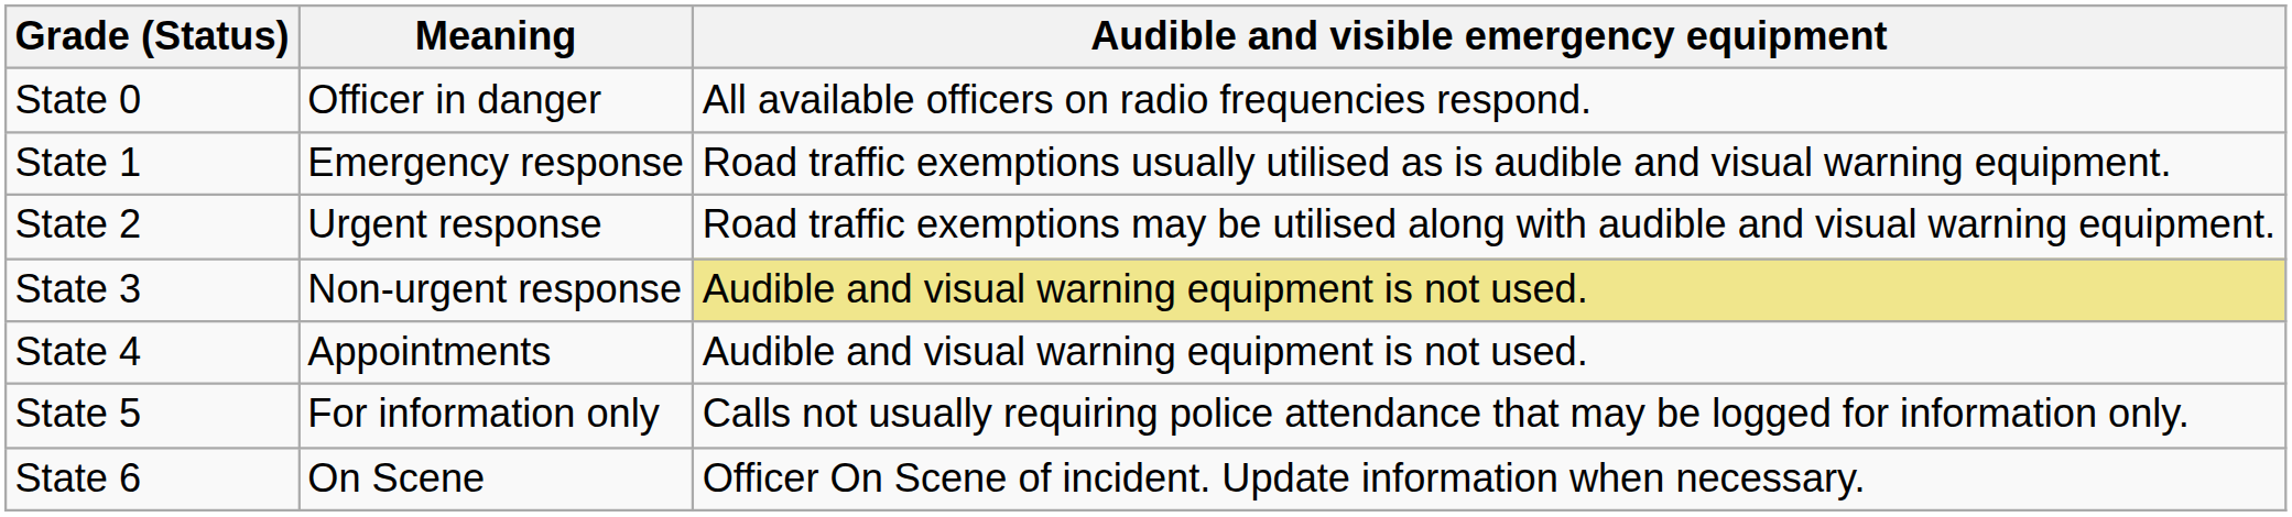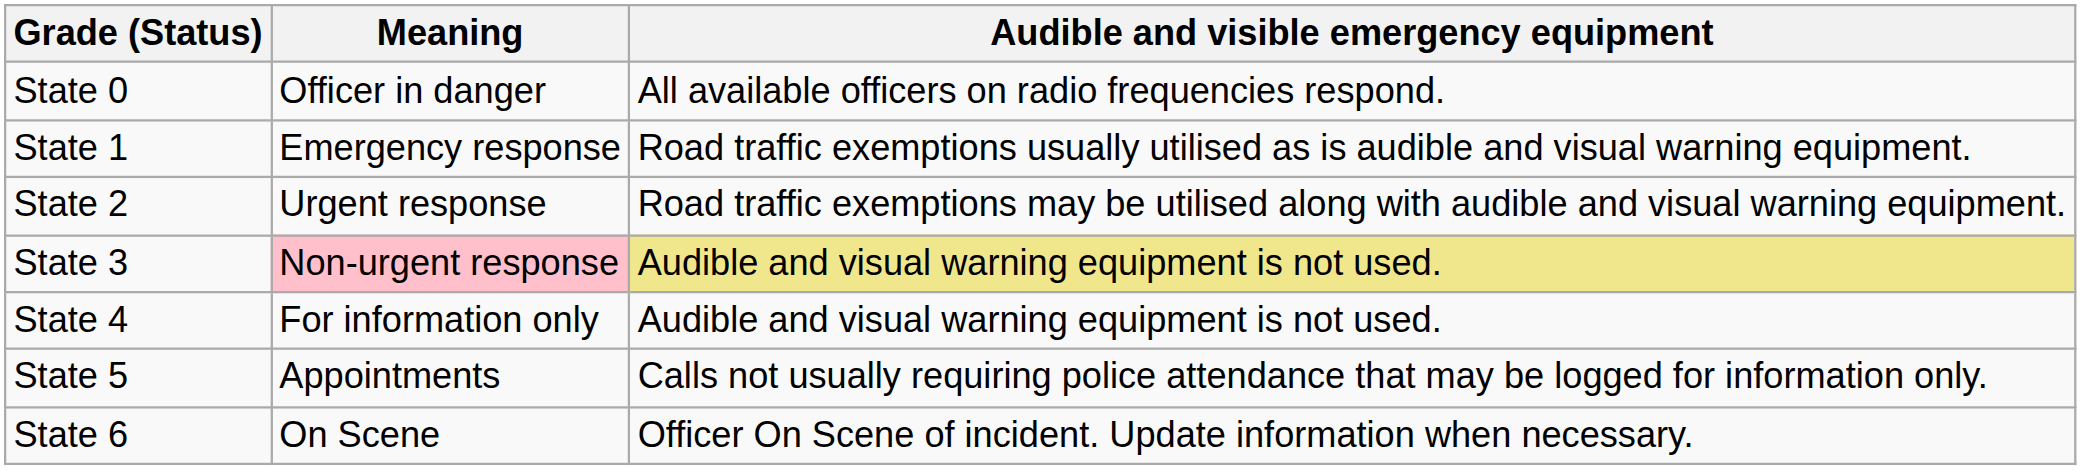 <table class=wikitable>
 <tr>
 <th>Grade (Status)</th>
 <th>Meaning</th>
 <th>Audible and visible emergency equipment</th>
 </tr>
 <tr>
 <td>State 0</td>
 <td>Officer in danger</td>
 <td>All available officers on radio frequencies respond.</td>
 </tr>
 <tr>
 <td>State 1</td>
 <td>Emergency response</td>
 <td>Road traffic exemptions usually utilised as is audible and visual warning equipment.</td>
 </tr>
 <tr>
 <td>State 2</td>
 <td>Urgent response</td>
 <td>Road traffic exemptions may be utilised along with audible and visual warning equipment.</td>
 </tr>
 <tr>
 <td>State 3</td>
-<td>Non-urgent response</td>
+<td style="background: pink;">Non-urgent response</td>
 <td style="background: khaki;">Audible and visual warning equipment is not used.</td>
 </tr>
 <tr>
 <td>State 4</td>
-<td>Appointments</td>
+<td>For information only</td>
 <td>Audible and visual warning equipment is not used.</td>
 </tr>
 <tr>
 <td>State 5</td>
-<td>For information only</td>
+<td>Appointments</td>
 <td>Calls not usually requiring police attendance that may be logged for information only.</td>
 </tr>
 <tr>
 <td>State 6</td>
 <td>On Scene</td>
 <td>Officer On Scene of incident. Update information when necessary.</td>
 </tr>
 </table>
